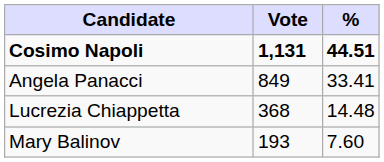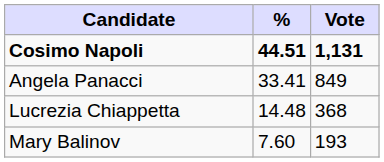 <table class="wikitable">
 <tr>
 <th style="background:#ddf; width:200px;">Candidate</th>
+<th style="background:#ddf; width:30px;">%</th>
 <th style="background:#ddf; width:50px;">Vote</th>
-<th style="background:#ddf; width:30px;">%</th>
 </tr>
 <tr>
 <td><strong>Cosimo Napoli</strong></td>
+<td><strong>44.51</strong></td>
 <td><strong>1,131</strong></td>
-<td><strong>44.51</strong></td>
 </tr>
 <tr>
 <td>Angela Panacci</td>
+<td>33.41</td>
 <td>849</td>
-<td>33.41</td>
 </tr>
 <tr>
 <td>Lucrezia Chiappetta</td>
+<td>14.48</td>
 <td>368</td>
-<td>14.48</td>
 </tr>
 <tr>
 <td>Mary Balinov</td>
+<td>7.60</td>
 <td>193</td>
-<td>7.60</td>
 </tr>
 </table>
